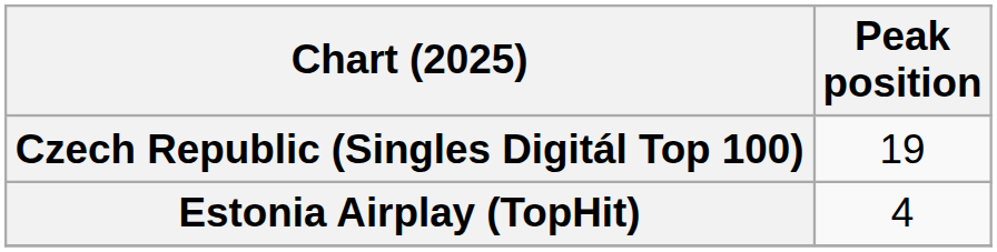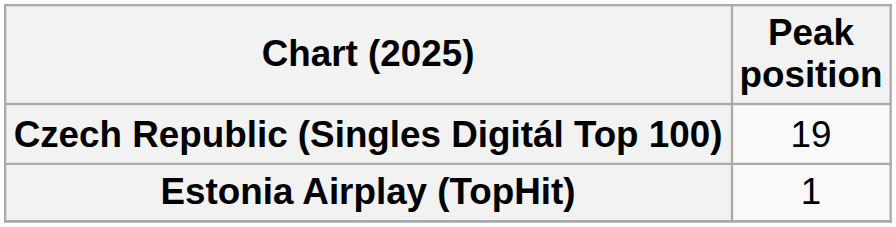 <table class="wikitable sortable plainrowheaders" style="text-align:center">
 <tr>
 <th scope="col">Chart (2025)</th>
 <th scope="col">Peak<br>position</th>
 </tr>
 <tr>
 <th scope="row">Czech Republic (Singles Digitál Top 100)</th>
 <td>19</td>
 </tr>
 <tr>
 <th scope="row">Estonia Airplay (TopHit)</th>
-<td>4</td>
+<td>1</td>
 </tr>
 <tr>
 </tr>
 </table>
